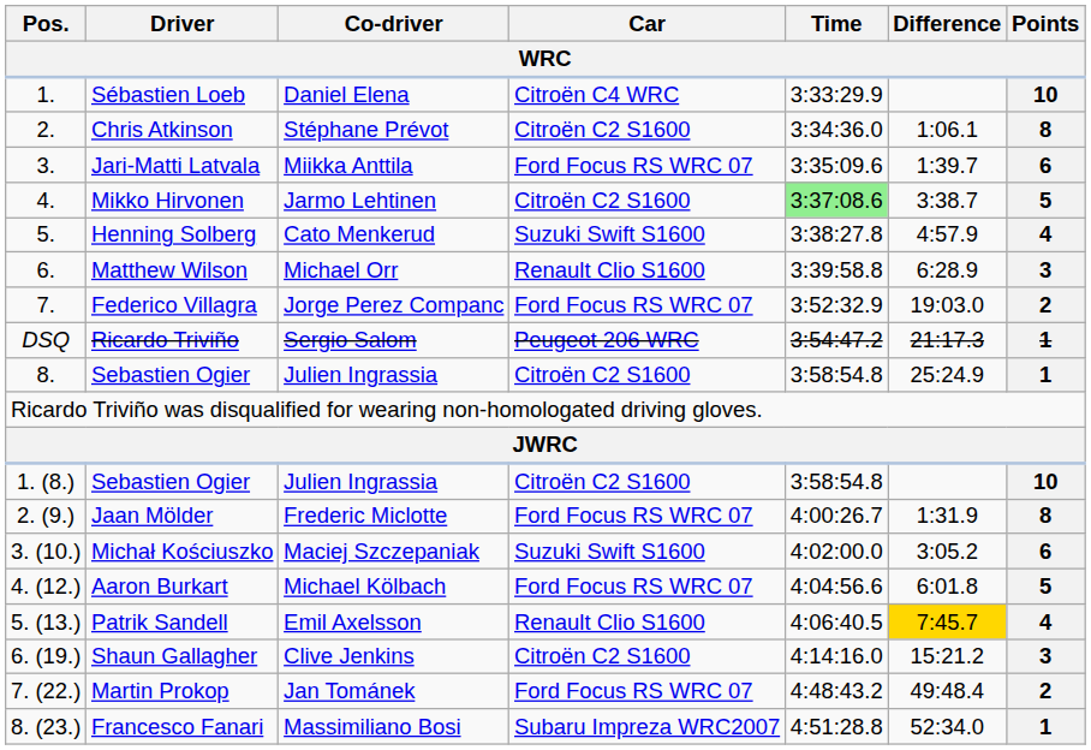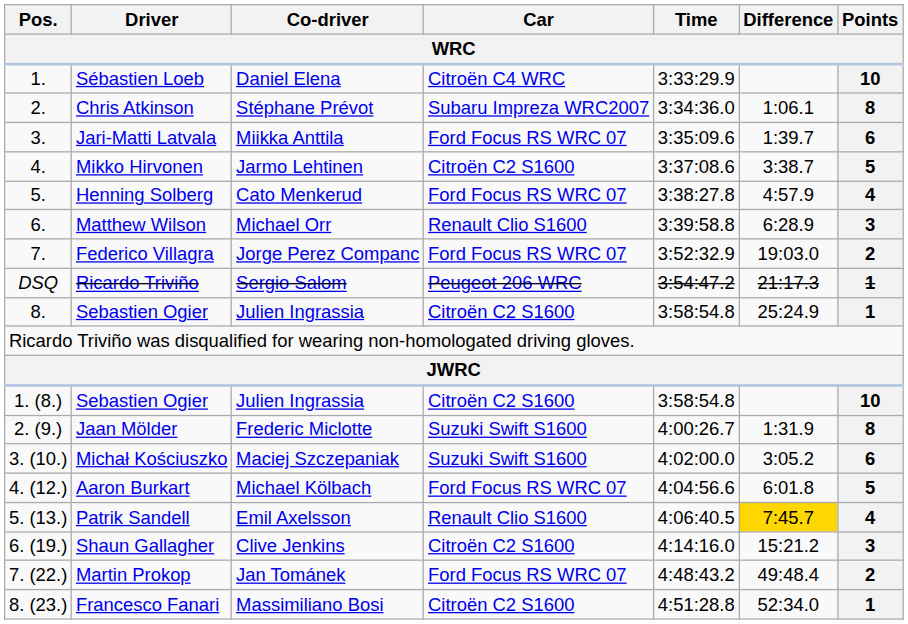 <table class="wikitable" style="text-align: center; font-size: 90%; max-width: 950px;">
 <tr>
 <th>Pos.</th>
 <th>Driver</th>
 <th>Co-driver</th>
 <th>Car</th>
 <th>Time</th>
 <th>Difference</th>
 <th>Points</th>
 </tr>
 <tr>
 <th colspan="7" style="border-bottom: 2px solid LightSteelBlue;">WRC</th>
 </tr>
 <tr>
 <td>1.</td>
 <td align="left"> <a href='#'>Sébastien Loeb</a></td>
 <td align="left"> <a href='#'>Daniel Elena</a></td>
 <td align="left"><a href='#'>Citroën C4 WRC</a></td>
 <td>3:33:29.9</td>
 <td></td>
 <th>10</th>
 </tr>
 <tr>
 <td>2.</td>
 <td align="left"> <a href='#'>Chris Atkinson</a></td>
 <td align="left"> <a href='#'>Stéphane Prévot</a></td>
-<td align="left"><a href='#'>Citroën C2 S1600</a></td>
+<td align="left"><a href='#'>Subaru Impreza WRC2007</a></td>
 <td>3:34:36.0</td>
 <td>1:06.1</td>
 <th>8</th>
 </tr>
 <tr>
 <td>3.</td>
 <td align="left"> <a href='#'>Jari-Matti Latvala</a></td>
 <td align="left"> <a href='#'>Miikka Anttila</a></td>
 <td align="left"><a href='#'>Ford Focus RS WRC 07</a></td>
 <td>3:35:09.6</td>
 <td>1:39.7</td>
 <th>6</th>
 </tr>
 <tr>
 <td>4.</td>
 <td align="left"> <a href='#'>Mikko Hirvonen</a></td>
 <td align="left"> <a href='#'>Jarmo Lehtinen</a></td>
 <td align="left"><a href='#'>Citroën C2 S1600</a></td>
-<td style="background: lightgreen;">3:37:08.6</td>
+<td>3:37:08.6</td>
 <td>3:38.7</td>
 <th>5</th>
 </tr>
 <tr>
 <td>5.</td>
 <td align="left"> <a href='#'>Henning Solberg</a></td>
 <td align="left"> <a href='#'>Cato Menkerud</a></td>
-<td align="left"><a href='#'>Suzuki Swift S1600</a></td>
+<td align="left"><a href='#'>Ford Focus RS WRC 07</a></td>
 <td>3:38:27.8</td>
 <td>4:57.9</td>
 <th>4</th>
 </tr>
 <tr>
 <td>6.</td>
 <td align=left> <a href='#'>Matthew Wilson</a></td>
 <td align=left> <a href='#'>Michael Orr</a></td>
 <td align="left"><a href='#'>Renault Clio S1600</a></td>
 <td>3:39:58.8</td>
 <td>6:28.9</td>
 <th>3</th>
 </tr>
 <tr>
 <td>7.</td>
 <td align="left"> <a href='#'>Federico Villagra</a></td>
 <td align="left"> <a href='#'>Jorge Perez Companc</a></td>
 <td align=left><a href='#'>Ford Focus RS WRC 07</a></td>
 <td>3:52:32.9</td>
 <td>19:03.0</td>
 <th>2</th>
 </tr>
 <tr>
 <td><em>DSQ</em> <strong></strong></td>
 <td align="left"><s> <a href='#'>Ricardo Triviño</a></s></td>
 <td align="left"><s> <a href='#'>Sergio Salom</a></s></td>
 <td align="left"><s><a href='#'>Peugeot 206 WRC</a></s></td>
 <td><s>3:54:47.2</s></td>
 <td><s>21:17.3</s></td>
 <th><s>1</s></th>
 </tr>
 <tr>
 <td>8.</td>
 <td align="left"> <a href='#'>Sebastien Ogier</a></td>
 <td align="left"> <a href='#'>Julien Ingrassia</a></td>
 <td align="left"><a href='#'>Citroën C2 S1600</a></td>
 <td>3:58:54.8</td>
 <td>25:24.9</td>
 <th>1</th>
 </tr>
 <tr>
 <td colspan="7" align="left"> Ricardo Triviño was disqualified for wearing non-homologated driving gloves.</td>
 </tr>
 <tr>
 <th colspan="7" style="border-bottom: 2px solid LightSteelBlue;">JWRC</th>
 </tr>
 <tr>
 <td>1. (8.)</td>
 <td align="left"> <a href='#'>Sebastien Ogier</a></td>
 <td align="left"> <a href='#'>Julien Ingrassia</a></td>
 <td align="left"><a href='#'>Citroën C2 S1600</a></td>
 <td>3:58:54.8</td>
 <td></td>
 <th>10</th>
 </tr>
 <tr>
 <td>2. (9.)</td>
 <td align="left"> <a href='#'>Jaan Mölder</a></td>
 <td align="left"> <a href='#'>Frederic Miclotte</a></td>
-<td align="left"><a href='#'>Ford Focus RS WRC 07</a></td>
+<td align="left"><a href='#'>Suzuki Swift S1600</a></td>
 <td>4:00:26.7</td>
 <td>1:31.9</td>
 <th>8</th>
 </tr>
 <tr>
 <td>3. (10.)</td>
 <td align="left"> <a href='#'>Michał Kościuszko</a></td>
 <td align="left"> <a href='#'>Maciej Szczepaniak</a></td>
 <td align="left"><a href='#'>Suzuki Swift S1600</a></td>
 <td>4:02:00.0</td>
 <td>3:05.2</td>
 <th>6</th>
 </tr>
 <tr>
 <td>4. (12.)</td>
 <td align="left"> <a href='#'>Aaron Burkart</a></td>
 <td align="left"> <a href='#'>Michael Kölbach</a></td>
 <td align="left"><a href='#'>Ford Focus RS WRC 07</a></td>
 <td>4:04:56.6</td>
 <td>6:01.8</td>
 <th>5</th>
 </tr>
 <tr>
 <td>5. (13.)</td>
 <td align="left"> <a href='#'>Patrik Sandell</a></td>
 <td align="left"> <a href='#'>Emil Axelsson</a></td>
 <td align="left"><a href='#'>Renault Clio S1600</a></td>
 <td>4:06:40.5</td>
 <td style="background: gold;">7:45.7</td>
 <th>4</th>
 </tr>
 <tr>
 <td>6. (19.)</td>
 <td align="left"> <a href='#'>Shaun Gallagher</a></td>
 <td align="left"> <a href='#'>Clive Jenkins</a></td>
 <td align="left"><a href='#'>Citroën C2 S1600</a></td>
 <td>4:14:16.0</td>
 <td>15:21.2</td>
 <th>3</th>
 </tr>
 <tr>
 <td>7. (22.)</td>
 <td align="left"> <a href='#'>Martin Prokop</a></td>
 <td align="left"> <a href='#'>Jan Tománek</a></td>
 <td align=left><a href='#'>Ford Focus RS WRC 07</a></td>
 <td>4:48:43.2</td>
 <td>49:48.4</td>
 <th>2</th>
 </tr>
 <tr>
 <td>8. (23.)</td>
 <td align="left"> <a href='#'>Francesco Fanari</a></td>
 <td align="left"> <a href='#'>Massimiliano Bosi</a></td>
-<td align="left"><a href='#'>Subaru Impreza WRC2007</a></td>
+<td align="left"><a href='#'>Citroën C2 S1600</a></td>
 <td>4:51:28.8</td>
 <td>52:34.0</td>
 <th>1</th>
 </tr>
 </table>
